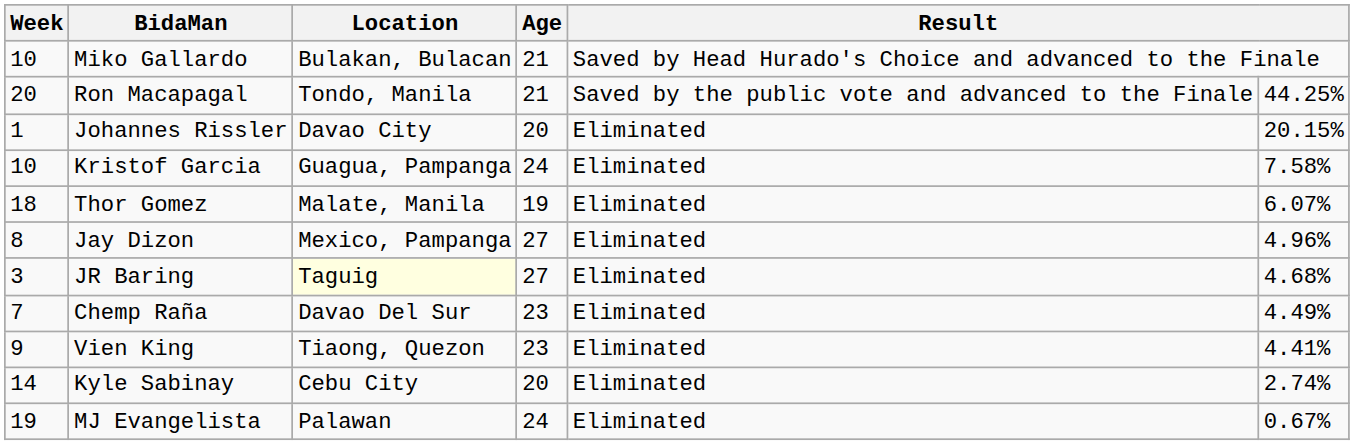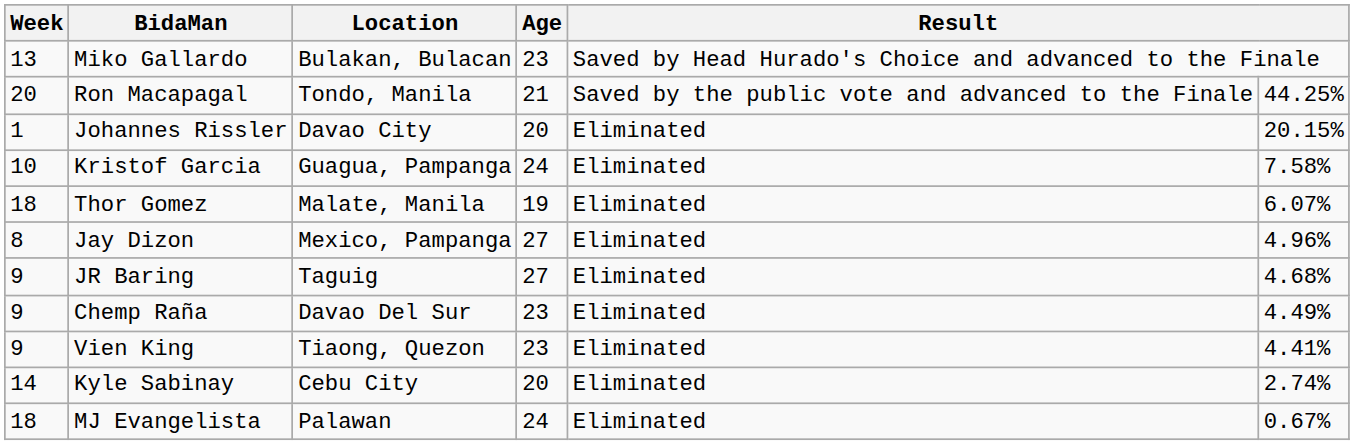 <table class="wikitable">
 <tr>
 <th>Week</th>
 <th>BidaMan</th>
 <th>Location</th>
 <th>Age</th>
 <th colspan="2">Result</th>
 </tr>
 <tr>
-<td>10</td>
+<td>13</td>
 <td>Miko Gallardo</td>
 <td>Bulakan, Bulacan</td>
-<td>21</td>
+<td>23</td>
 <td colspan="2">Saved by Head Hurado's Choice and advanced to the Finale</td>
 </tr>
 <tr>
 <td>20</td>
 <td>Ron Macapagal</td>
 <td>Tondo, Manila</td>
 <td>21</td>
 <td>Saved by the public vote and advanced to the Finale</td>
 <td>44.25%</td>
 </tr>
 <tr>
 <td>1</td>
 <td>Johannes Rissler</td>
 <td>Davao City</td>
 <td>20</td>
 <td>Eliminated</td>
 <td>20.15%</td>
 </tr>
 <tr>
 <td>10</td>
 <td>Kristof Garcia</td>
 <td>Guagua, Pampanga</td>
 <td>24</td>
 <td>Eliminated</td>
 <td>7.58%</td>
 </tr>
 <tr>
 <td>18</td>
 <td>Thor Gomez</td>
 <td>Malate, Manila</td>
 <td>19</td>
 <td>Eliminated</td>
 <td>6.07%</td>
 </tr>
 <tr>
 <td>8</td>
 <td>Jay Dizon</td>
 <td>Mexico, Pampanga</td>
 <td>27</td>
 <td>Eliminated</td>
 <td>4.96%</td>
 </tr>
 <tr>
-<td>3</td>
+<td>9</td>
 <td>JR Baring</td>
-<td style="background: lightyellow;">Taguig</td>
+<td>Taguig</td>
 <td>27</td>
 <td>Eliminated</td>
 <td>4.68%</td>
 </tr>
 <tr>
-<td>7</td>
+<td>9</td>
 <td>Chemp Raña</td>
 <td>Davao Del Sur</td>
 <td>23</td>
 <td>Eliminated</td>
 <td>4.49%</td>
 </tr>
 <tr>
 <td>9</td>
 <td>Vien King</td>
 <td>Tiaong, Quezon</td>
 <td>23</td>
 <td>Eliminated</td>
 <td>4.41%</td>
 </tr>
 <tr>
 <td>14</td>
 <td>Kyle Sabinay</td>
 <td>Cebu City</td>
 <td>20</td>
 <td>Eliminated</td>
 <td>2.74%</td>
 </tr>
 <tr>
-<td>19</td>
+<td>18</td>
 <td>MJ Evangelista</td>
 <td>Palawan</td>
 <td>24</td>
 <td>Eliminated</td>
 <td>0.67%</td>
 </tr>
 </table>
